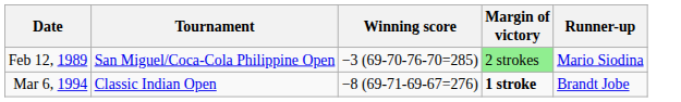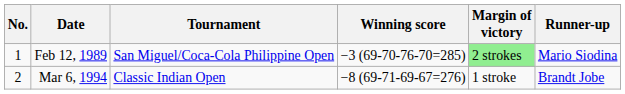 <table class="wikitable" style="font-size:95%;">
 <tr>
+<th>No.</th>
 <th>Date</th>
 <th>Tournament</th>
 <th>Winning score</th>
 <th>Margin of<br>victory</th>
 <th>Runner-up</th>
 </tr>
 <tr>
+<td align=center>1</td>
 <td align=right>Feb 12, <a href='#'>1989</a></td>
 <td><a href='#'>San Miguel/Coca-Cola Philippine Open</a></td>
 <td>−3 (69-70-76-70=285)</td>
 <td style="background: lightgreen;">2 strokes</td>
 <td> <a href='#'>Mario Siodina</a></td>
 </tr>
 <tr>
+<td align=center>2</td>
 <td align=right>Mar 6, <a href='#'>1994</a></td>
 <td><a href='#'>Classic Indian Open</a></td>
 <td>−8 (69-71-69-67=276)</td>
-<td><strong>1 stroke</strong></td>
+<td>1 stroke</td>
 <td> <a href='#'>Brandt Jobe</a></td>
 </tr>
 </table>
